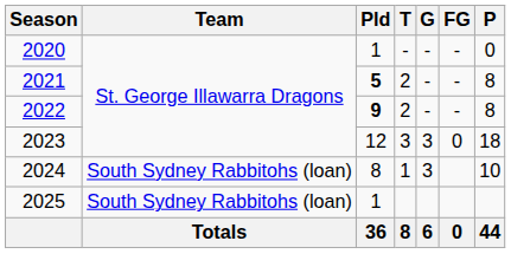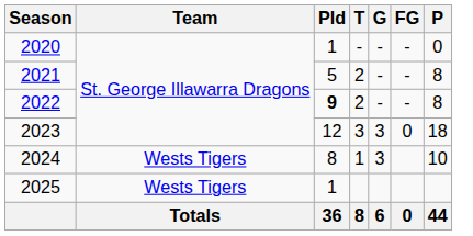 <table class="wikitable" style="border-collapse:collapse;text-align:center">
 <tr>
 <th>Season</th>
 <th>Team</th>
 <th>Pld</th>
 <th>T</th>
 <th>G</th>
 <th>FG</th>
 <th>P</th>
 </tr>
 <tr>
 <td><a href='#'>2020</a></td>
 <td rowspan="4"> <a href='#'>St. George Illawarra Dragons</a></td>
 <td>1</td>
 <td>-</td>
 <td>-</td>
 <td>-</td>
 <td>0</td>
 </tr>
 <tr>
 <td><a href='#'>2021</a></td>
-<td><strong>5</strong></td>
+<td>5</td>
 <td>2</td>
 <td>-</td>
 <td>-</td>
 <td>8</td>
 </tr>
 <tr>
 <td><a href='#'>2022</a></td>
 <td><strong>9</strong></td>
 <td>2</td>
 <td>-</td>
 <td>-</td>
 <td>8</td>
 </tr>
 <tr>
 <td>2023</td>
 <td>12</td>
 <td>3</td>
 <td>3</td>
 <td>0</td>
 <td>18</td>
 </tr>
 <tr>
 <td>2024</td>
-<td> <a href='#'>South Sydney Rabbitohs</a> (loan)</td>
+<td> <a href='#'>Wests Tigers</a></td>
 <td>8</td>
 <td>1</td>
 <td>3</td>
 <td></td>
 <td>10</td>
 </tr>
 <tr>
 <td>2025</td>
-<td> <a href='#'>South Sydney Rabbitohs</a> (loan)</td>
+<td> <a href='#'>Wests Tigers</a></td>
 <td>1</td>
 <td></td>
 <td></td>
 <td></td>
 <td></td>
 </tr>
 <tr>
 <th></th>
 <th>Totals</th>
 <th>36</th>
 <th>8</th>
 <th>6</th>
 <th>0</th>
 <th>44</th>
 </tr>
 </table>
